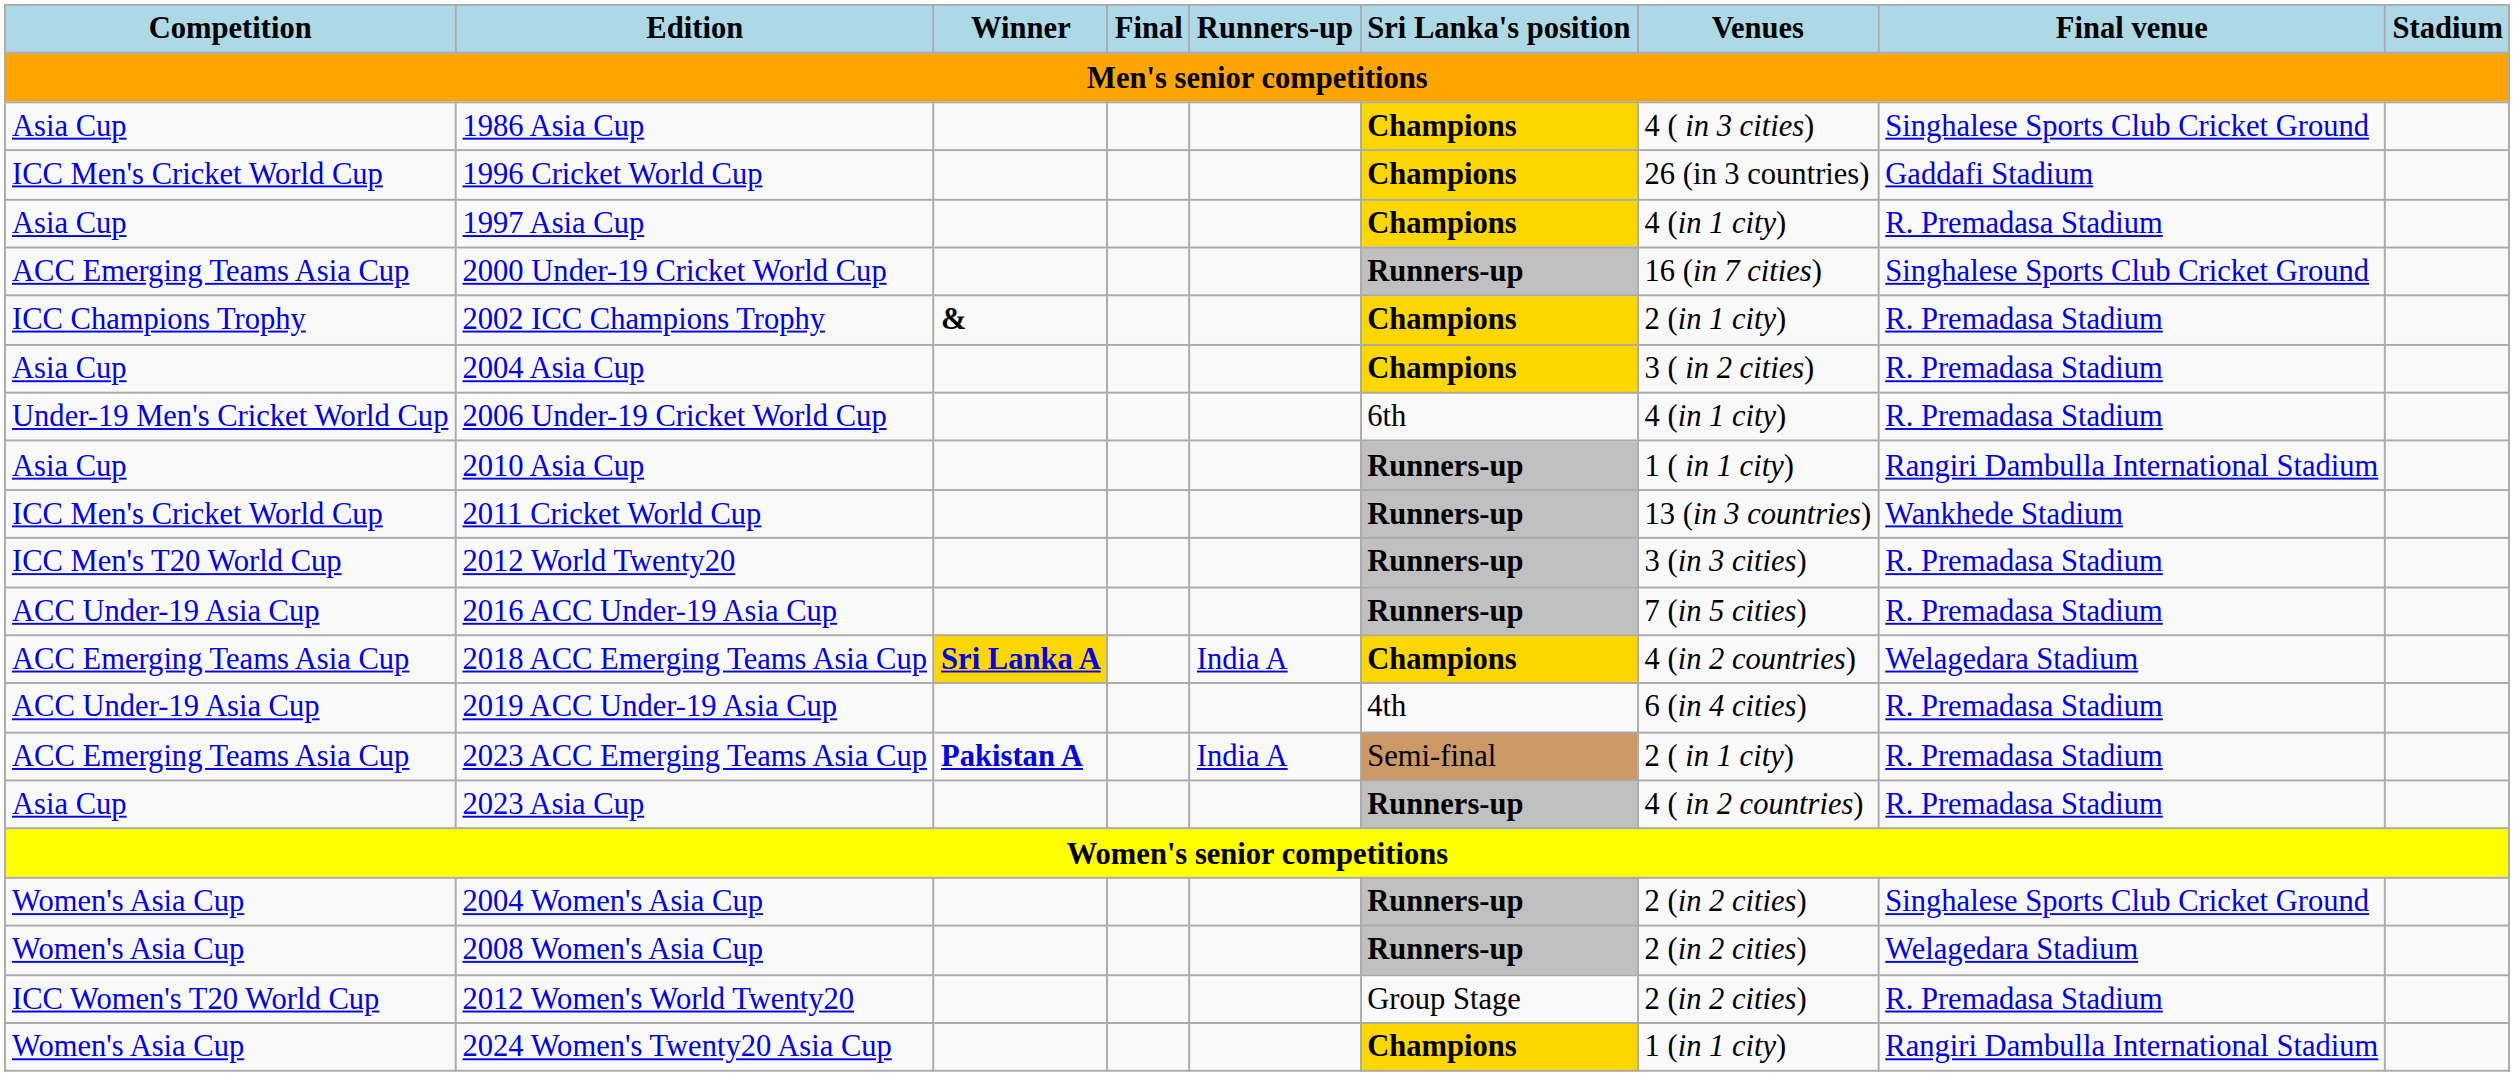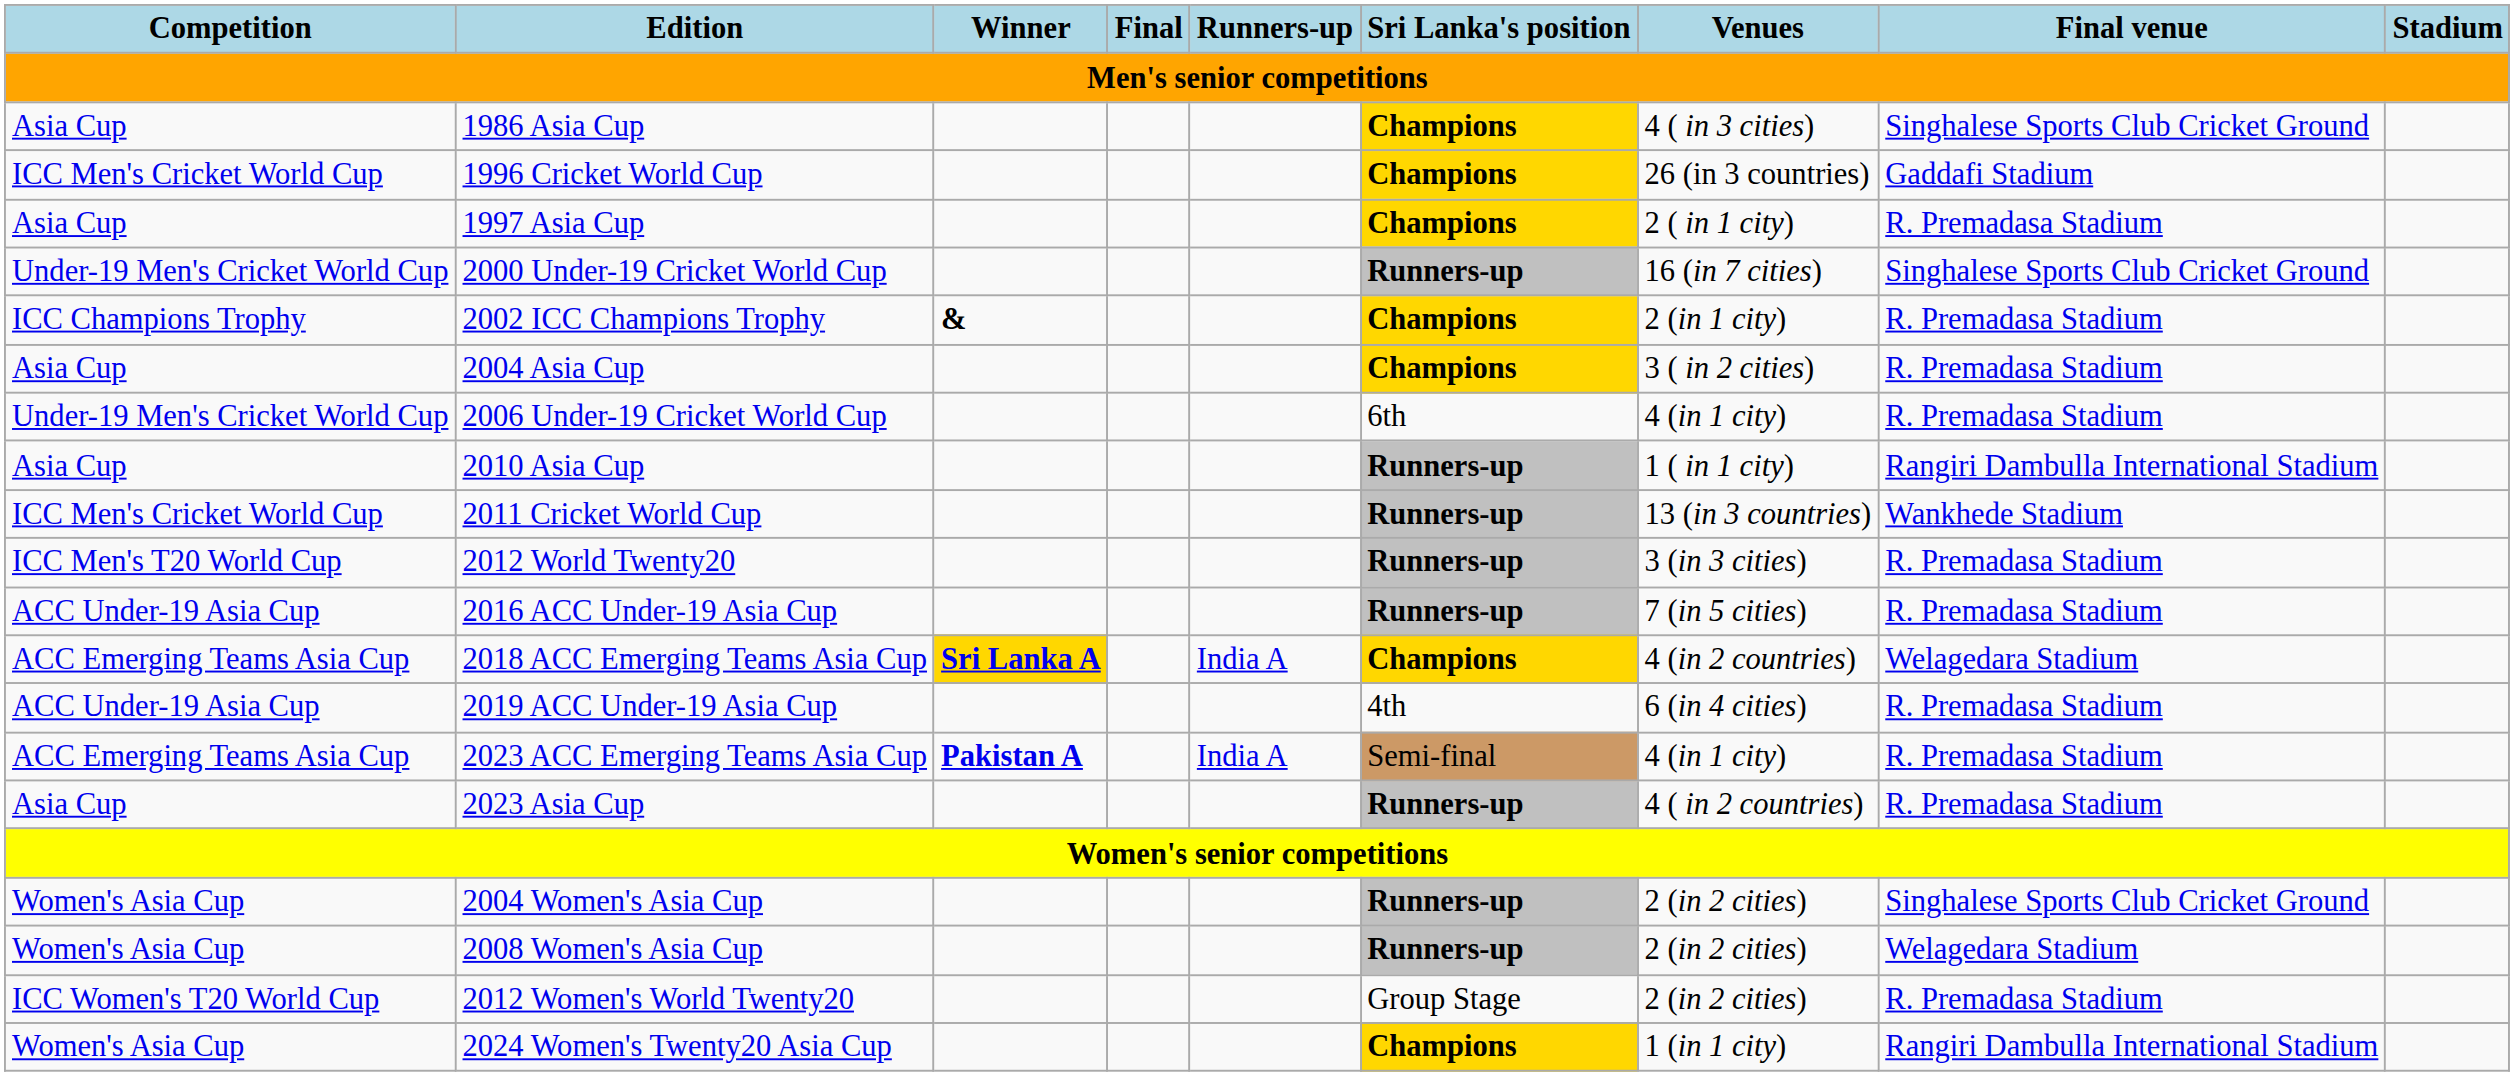 <table class="wikitable">
 <tr style="text-align:center; background:lightblue;">
 <td><strong>Competition</strong></td>
 <td><strong>Edition</strong></td>
 <td><strong>Winner</strong></td>
 <td><strong>Final</strong></td>
 <td><strong>Runners-up</strong></td>
 <td><strong>Sri Lanka's position</strong></td>
 <td><strong>Venues</strong></td>
 <td><strong>Final venue</strong></td>
 <td><strong>Stadium</strong></td>
 </tr>
 <tr>
 <td colspan="10"  style="text-align:center; background:orange;"><strong>Men's senior competitions</strong></td>
 </tr>
 <tr>
 <td><a href='#'>Asia Cup</a></td>
 <td><a href='#'>1986 Asia Cup</a></td>
 <td><strong></strong></td>
 <td></td>
 <td></td>
 <td style="background:gold;"><strong>Champions</strong></td>
 <td>4 (<em> in 3 cities</em>)</td>
 <td><a href='#'>Singhalese Sports Club Cricket Ground</a></td>
 <td></td>
 </tr>
 <tr>
 <td><a href='#'>ICC Men's Cricket World Cup</a></td>
 <td><a href='#'>1996 Cricket World Cup</a></td>
 <td><strong></strong></td>
 <td></td>
 <td></td>
 <td style="background:gold;"><strong>Champions</strong></td>
 <td>26 (in 3 countries)</td>
 <td><a href='#'>Gaddafi Stadium</a></td>
 <td></td>
 </tr>
 <tr>
 <td><a href='#'>Asia Cup</a></td>
 <td><a href='#'>1997 Asia Cup</a></td>
 <td><strong></strong></td>
 <td></td>
 <td></td>
 <td style="background:gold;"><strong>Champions</strong></td>
-<td>4 (<em>in 1 city</em>)</td>
+<td>2 (<em> in 1 city</em>)</td>
 <td><a href='#'>R. Premadasa Stadium</a></td>
 <td></td>
 </tr>
 <tr>
-<td><a href='#'>ACC Emerging Teams Asia Cup</a></td>
+<td><a href='#'>Under-19 Men's Cricket World Cup</a></td>
 <td><a href='#'>2000 Under-19 Cricket World Cup</a></td>
 <td><strong></strong></td>
 <td></td>
 <td></td>
 <td style="background:silver;"><strong>Runners-up</strong></td>
 <td>16 (<em>in 7 cities</em>)</td>
 <td><a href='#'>Singhalese Sports Club Cricket Ground</a></td>
 <td></td>
 </tr>
 <tr>
 <td><a href='#'>ICC Champions Trophy</a></td>
 <td><a href='#'>2002 ICC Champions Trophy</a></td>
 <td><strong> & </strong></td>
 <td></td>
 <td></td>
 <td style="background:gold;"><strong>Champions</strong></td>
 <td>2 (<em>in 1 city</em>)</td>
 <td><a href='#'>R. Premadasa Stadium</a></td>
 <td></td>
 </tr>
 <tr>
 <td><a href='#'>Asia Cup</a></td>
 <td><a href='#'>2004 Asia Cup</a></td>
 <td><strong></strong></td>
 <td></td>
 <td></td>
 <td style="background:gold;"><strong>Champions</strong></td>
 <td>3 (<em> in 2 cities</em>)</td>
 <td><a href='#'>R. Premadasa Stadium</a></td>
 <td></td>
 </tr>
 <tr>
 <td><a href='#'>Under-19 Men's Cricket World Cup</a></td>
 <td><a href='#'>2006 Under-19 Cricket World Cup</a></td>
 <td><strong></strong></td>
 <td></td>
 <td></td>
 <td>6th</td>
 <td>4 (<em>in 1 city</em>)</td>
 <td><a href='#'>R. Premadasa Stadium</a></td>
 <td></td>
 </tr>
 <tr>
 <td><a href='#'>Asia Cup</a></td>
 <td><a href='#'>2010 Asia Cup</a></td>
 <td><strong></strong></td>
 <td></td>
 <td></td>
 <td style="background:silver;"><strong>Runners-up</strong></td>
 <td>1 (<em> in 1 city</em>)</td>
 <td><a href='#'>Rangiri Dambulla International Stadium</a></td>
 <td></td>
 </tr>
 <tr>
 <td><a href='#'>ICC Men's Cricket World Cup</a></td>
 <td><a href='#'>2011 Cricket World Cup</a></td>
 <td><strong></strong></td>
 <td></td>
 <td></td>
 <td style="background:silver;"><strong>Runners-up</strong></td>
 <td>13 (<em>in 3 countries</em>)</td>
 <td><a href='#'>Wankhede Stadium</a></td>
 <td></td>
 </tr>
 <tr>
 <td><a href='#'>ICC Men's T20 World Cup</a></td>
 <td><a href='#'>2012 World Twenty20</a></td>
 <td><strong></strong></td>
 <td></td>
 <td></td>
 <td style="background:silver;"><strong>Runners-up</strong></td>
 <td>3 (<em>in 3 cities</em>)</td>
 <td><a href='#'>R. Premadasa Stadium</a></td>
 <td></td>
 </tr>
 <tr>
 <td><a href='#'>ACC Under-19 Asia Cup</a></td>
 <td><a href='#'>2016 ACC Under-19 Asia Cup</a></td>
 <td><strong></strong></td>
 <td></td>
 <td></td>
 <td style="background:silver;"><strong>Runners-up</strong></td>
 <td>7 (<em>in 5 cities</em>)</td>
 <td><a href='#'>R. Premadasa Stadium</a></td>
 <td></td>
 </tr>
 <tr>
 <td><a href='#'>ACC Emerging Teams Asia Cup</a></td>
 <td><a href='#'>2018 ACC Emerging Teams Asia Cup</a></td>
 <td style="background: gold;"><strong> <a href='#'>Sri Lanka A</a></strong></td>
 <td></td>
 <td> <a href='#'>India A</a></td>
 <td style="background:gold;"><strong>Champions</strong></td>
 <td>4 (<em>in 2 countries</em>)</td>
 <td><a href='#'>Welagedara Stadium</a></td>
 <td></td>
 </tr>
 <tr>
 <td><a href='#'>ACC Under-19 Asia Cup</a></td>
 <td><a href='#'>2019 ACC Under-19 Asia Cup</a></td>
 <td><strong></strong></td>
 <td></td>
 <td></td>
 <td>4th</td>
 <td>6 (<em>in 4 cities</em>)</td>
 <td><a href='#'>R. Premadasa Stadium</a></td>
 <td></td>
 </tr>
 <tr>
 <td><a href='#'>ACC Emerging Teams Asia Cup</a></td>
 <td><a href='#'>2023 ACC Emerging Teams Asia Cup</a></td>
 <td><strong> <a href='#'>Pakistan A</a></strong></td>
 <td></td>
 <td> <a href='#'>India A</a></td>
 <td style="background:#cc9966;">Semi-final</td>
-<td>2 (<em> in 1 city</em>)</td>
+<td>4 (<em>in 1 city</em>)</td>
 <td><a href='#'>R. Premadasa Stadium</a></td>
 <td></td>
 </tr>
 <tr>
 <td><a href='#'>Asia Cup</a></td>
 <td><a href='#'>2023 Asia Cup</a></td>
 <td><strong></strong></td>
 <td></td>
 <td></td>
 <td style="background:silver;"><strong>Runners-up</strong></td>
 <td>4 (<em> in 2 countries</em>)</td>
 <td><a href='#'>R. Premadasa Stadium</a></td>
 <td></td>
 </tr>
 <tr>
 <td colspan="10"  style="text-align:center; background:yellow;"><strong>Women's senior competitions</strong></td>
 </tr>
 <tr>
 <td><a href='#'>Women's Asia Cup</a></td>
 <td><a href='#'>2004 Women's Asia Cup</a></td>
 <td><strong></strong></td>
 <td></td>
 <td></td>
 <td style="background:silver;"><strong>Runners-up</strong></td>
 <td>2 (<em>in 2 cities</em>)</td>
 <td><a href='#'>Singhalese Sports Club Cricket Ground</a></td>
 <td></td>
 </tr>
 <tr>
 <td><a href='#'>Women's Asia Cup</a></td>
 <td><a href='#'>2008 Women's Asia Cup</a></td>
 <td><strong></strong></td>
 <td></td>
 <td></td>
 <td style="background:silver;"><strong>Runners-up</strong></td>
 <td>2 (<em>in 2 cities</em>)</td>
 <td><a href='#'>Welagedara Stadium</a></td>
 <td></td>
 </tr>
 <tr>
 <td><a href='#'>ICC Women's T20 World Cup</a></td>
 <td><a href='#'>2012 Women's World Twenty20</a></td>
 <td><strong></strong></td>
 <td></td>
 <td></td>
 <td>Group Stage</td>
 <td>2 (<em>in 2 cities</em>)</td>
 <td><a href='#'>R. Premadasa Stadium</a></td>
 <td></td>
 </tr>
 <tr>
 <td><a href='#'>Women's Asia Cup</a></td>
 <td><a href='#'>2024 Women's Twenty20 Asia Cup</a></td>
 <td><strong></strong></td>
 <td></td>
 <td></td>
 <td style="background:gold;"><strong>Champions</strong></td>
 <td>1 (<em>in 1 city</em>)</td>
 <td><a href='#'>Rangiri Dambulla International Stadium</a></td>
 <td></td>
 </tr>
 </table>
